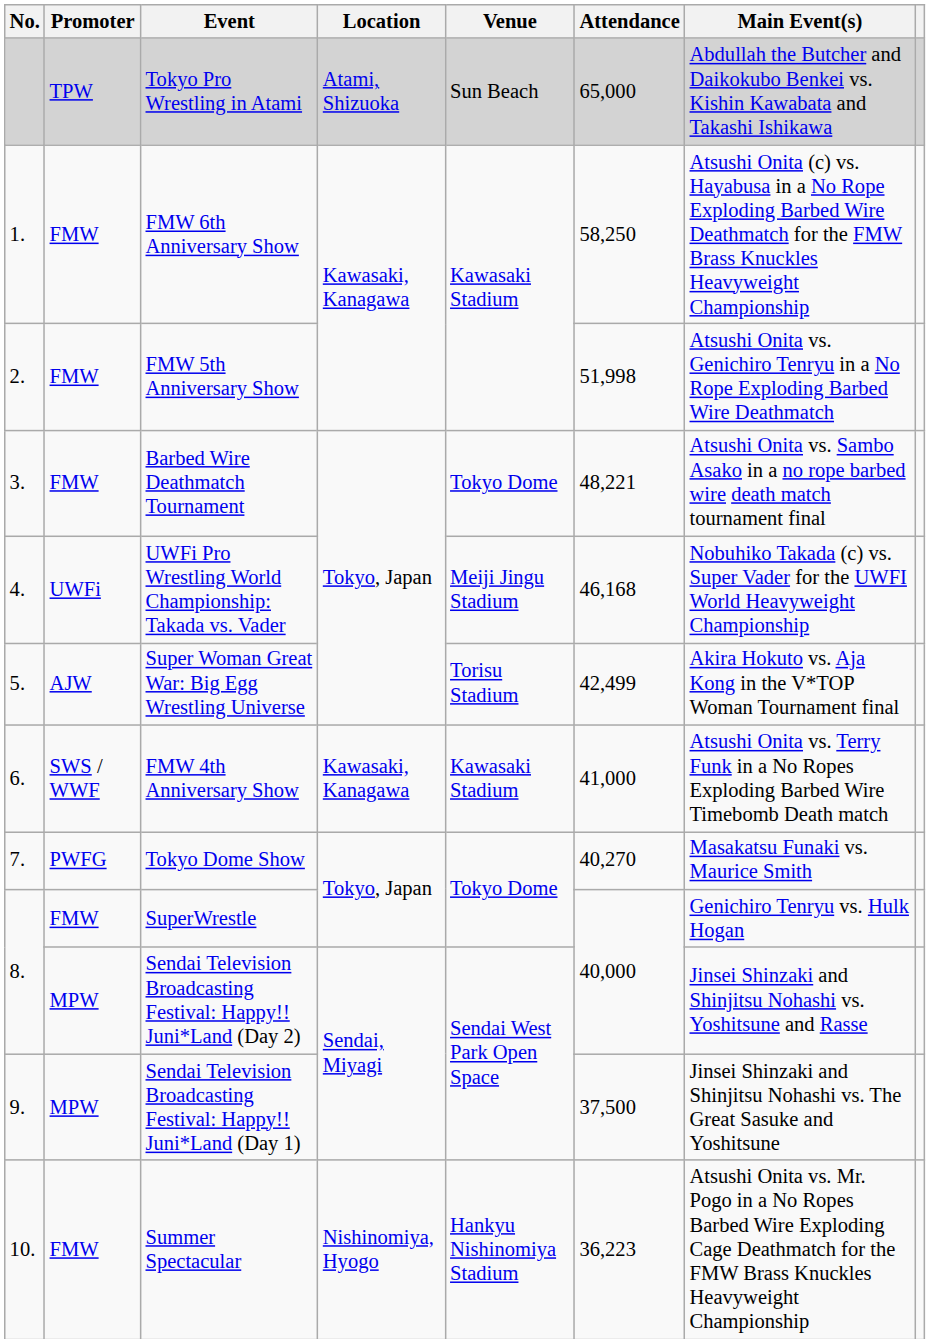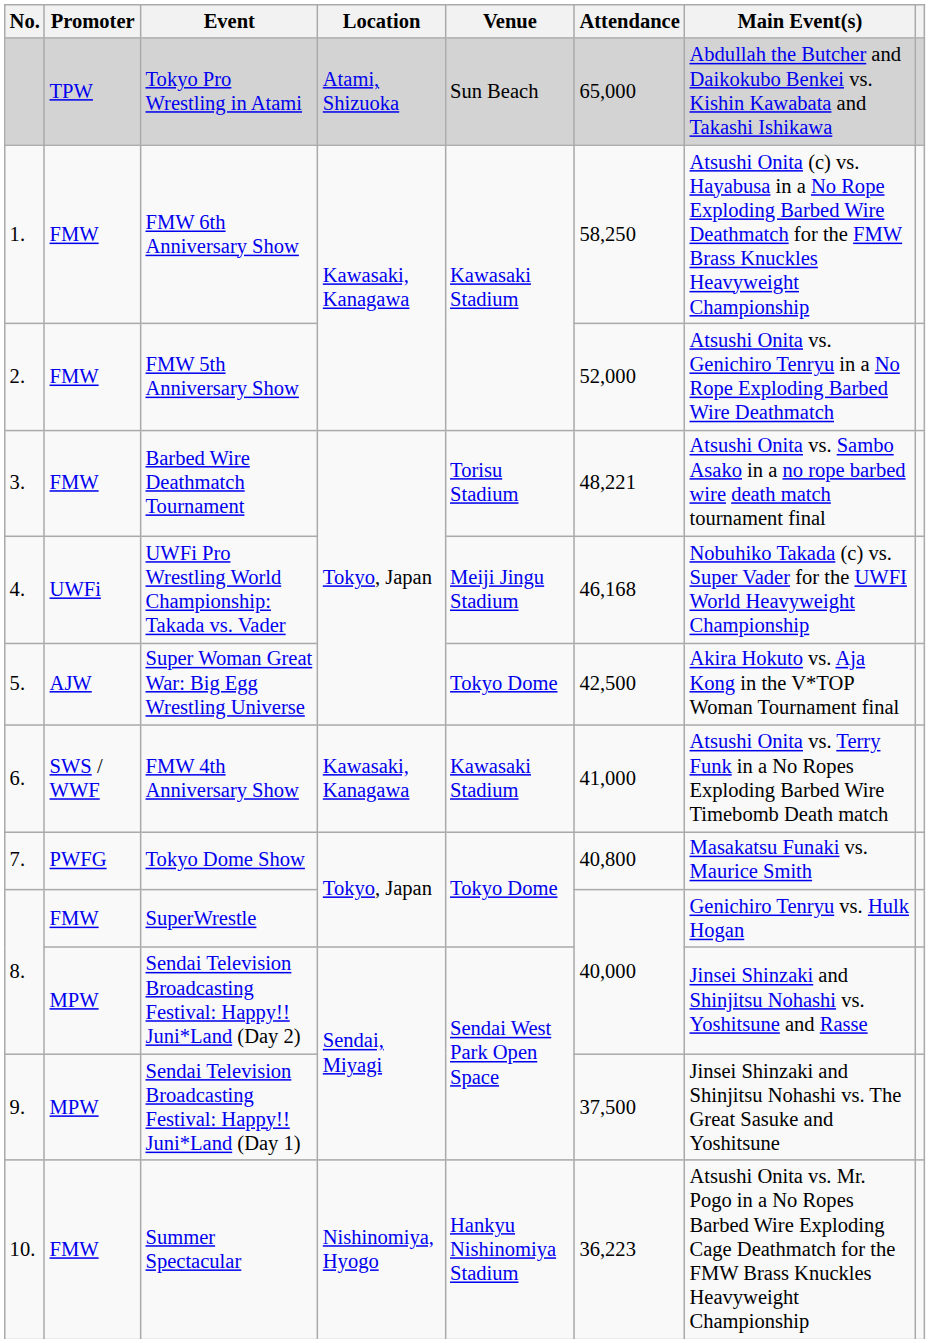 <table class="wikitable sortable" style="font-size:85%;">
 <tr>
 <th>No.</th>
 <th>Promoter</th>
 <th>Event</th>
 <th>Location</th>
 <th>Venue</th>
 <th>Attendance</th>
 <th class=unsortable>Main Event(s)</th>
 <th class=unsortable></th>
 </tr>
 <tr>
 <td bgcolor=lightgrey></td>
 <td bgcolor=lightgrey><a href='#'>TPW</a></td>
 <td bgcolor=lightgrey><a href='#'>Tokyo Pro Wrestling in Atami</a> <br> </td>
 <td bgcolor=lightgrey><a href='#'>Atami, Shizuoka</a></td>
 <td bgcolor=lightgrey>Sun Beach</td>
 <td bgcolor=lightgrey>65,000</td>
 <td bgcolor=lightgrey><a href='#'>Abdullah the Butcher</a> and <a href='#'>Daikokubo Benkei</a> vs. <a href='#'>Kishin Kawabata</a> and <a href='#'>Takashi Ishikawa</a></td>
 <td bgcolor=lightgrey></td>
 </tr>
 <tr>
 <td>1.</td>
 <td><a href='#'>FMW</a></td>
 <td><a href='#'>FMW 6th Anniversary Show</a> <br> </td>
 <td rowspan=2><a href='#'>Kawasaki, Kanagawa</a></td>
 <td rowspan=2><a href='#'>Kawasaki Stadium</a></td>
 <td>58,250</td>
 <td><a href='#'>Atsushi Onita</a> (c) vs. <a href='#'>Hayabusa</a> in a <a href='#'>No Rope Exploding Barbed Wire Deathmatch</a> for the <a href='#'>FMW Brass Knuckles Heavyweight Championship</a></td>
 <td></td>
 </tr>
 <tr>
 <td>2.</td>
 <td><a href='#'>FMW</a></td>
 <td><a href='#'>FMW 5th Anniversary Show</a> <br> </td>
-<td>51,998</td>
+<td>52,000</td>
 <td><a href='#'>Atsushi Onita</a> vs. <a href='#'>Genichiro Tenryu</a> in a <a href='#'>No Rope Exploding Barbed Wire Deathmatch</a></td>
 <td></td>
 </tr>
 <tr>
 <td>3.</td>
 <td><a href='#'>FMW</a></td>
 <td><a href='#'>Barbed Wire Deathmatch Tournament</a> <br> </td>
 <td rowspan=3><a href='#'>Tokyo</a>, Japan</td>
-<td><a href='#'>Tokyo Dome</a></td>
+<td><a href='#'>Torisu Stadium</a></td>
 <td>48,221</td>
 <td><a href='#'>Atsushi Onita</a> vs. <a href='#'>Sambo Asako</a> in a <a href='#'>no rope barbed wire</a> <a href='#'>death match</a> tournament final</td>
 <td></td>
 </tr>
 <tr>
 <td>4.</td>
 <td><a href='#'>UWFi</a></td>
 <td><a href='#'>UWFi Pro Wrestling World Championship: Takada vs. Vader</a> <br> </td>
 <td><a href='#'>Meiji Jingu Stadium</a></td>
 <td>46,168</td>
 <td><a href='#'>Nobuhiko Takada</a> (c) vs. <a href='#'>Super Vader</a> for the <a href='#'>UWFI World Heavyweight Championship</a></td>
 <td></td>
 </tr>
 <tr>
 <td>5.</td>
 <td><a href='#'>AJW</a></td>
 <td><a href='#'>Super Woman Great War: Big Egg Wrestling Universe</a> <br> </td>
-<td><a href='#'>Torisu Stadium</a></td>
-<td>42,499</td>
+<td><a href='#'>Tokyo Dome</a></td>
+<td>42,500</td>
 <td><a href='#'>Akira Hokuto</a> vs. <a href='#'>Aja Kong</a> in the V*TOP Woman Tournament final</td>
 <td></td>
 </tr>
 <tr>
 <td>6.</td>
 <td><a href='#'>SWS</a> / <a href='#'>WWF</a></td>
 <td><a href='#'>FMW 4th Anniversary Show</a> <br> </td>
 <td><a href='#'>Kawasaki, Kanagawa</a></td>
 <td><a href='#'>Kawasaki Stadium</a></td>
 <td>41,000</td>
 <td><a href='#'>Atsushi Onita</a> vs. <a href='#'>Terry Funk</a> in a No Ropes Exploding Barbed Wire Timebomb Death match</td>
 <td></td>
 </tr>
 <tr>
 <td>7.</td>
 <td><a href='#'>PWFG</a></td>
 <td><a href='#'>Tokyo Dome Show</a> <br> </td>
 <td rowspan=2><a href='#'>Tokyo</a>, Japan</td>
 <td rowspan=2><a href='#'>Tokyo Dome</a></td>
-<td>40,270</td>
+<td>40,800</td>
 <td><a href='#'>Masakatsu Funaki</a> vs. <a href='#'>Maurice Smith</a></td>
 <td></td>
 </tr>
 <tr>
 <td rowspan=2>8.</td>
 <td><a href='#'>FMW</a></td>
 <td><a href='#'>SuperWrestle</a> <br> </td>
 <td rowspan=2>40,000</td>
 <td><a href='#'>Genichiro Tenryu</a> vs. <a href='#'>Hulk Hogan</a></td>
 <td></td>
 </tr>
 <tr>
 <td><a href='#'>MPW</a></td>
 <td><a href='#'>Sendai Television Broadcasting Festival: Happy!! Juni*Land</a> (Day 2) <br> </td>
 <td rowspan=2><a href='#'>Sendai, Miyagi</a></td>
 <td rowspan=2><a href='#'>Sendai West Park Open Space</a></td>
 <td><a href='#'>Jinsei Shinzaki</a> and <a href='#'>Shinjitsu Nohashi</a> vs. <a href='#'>Yoshitsune</a> and <a href='#'>Rasse</a></td>
 <td></td>
 </tr>
 <tr>
 <td>9.</td>
 <td><a href='#'>MPW</a></td>
 <td><a href='#'>Sendai Television Broadcasting Festival: Happy!! Juni*Land</a> (Day 1) <br> </td>
 <td>37,500</td>
 <td>Jinsei Shinzaki and Shinjitsu Nohashi vs. The Great Sasuke and Yoshitsune</td>
 <td></td>
 </tr>
 <tr>
 <td>10.</td>
 <td><a href='#'>FMW</a></td>
 <td><a href='#'>Summer Spectacular</a> <br> </td>
 <td><a href='#'>Nishinomiya, Hyogo</a></td>
 <td><a href='#'>Hankyu Nishinomiya Stadium</a></td>
 <td>36,223</td>
 <td>Atsushi Onita vs. Mr. Pogo in a No Ropes Barbed Wire Exploding Cage Deathmatch for the FMW Brass Knuckles Heavyweight Championship</td>
 <td></td>
 </tr>
 </table>
